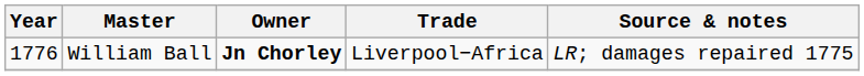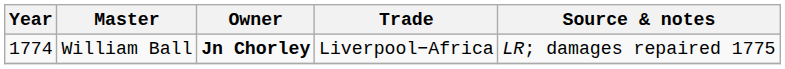 <table class=" wikitable">
 <tr>
 <th>Year</th>
 <th>Master</th>
 <th>Owner</th>
 <th>Trade</th>
 <th>Source & notes</th>
 </tr>
 <tr>
-<td>1776</td>
+<td>1774</td>
 <td>William Ball</td>
 <td><strong>Jn Chorley</strong></td>
 <td>Liverpool−Africa</td>
 <td><em>LR</em>; damages repaired 1775</td>
 </tr>
 <tr>
 </tr>
 </table>
